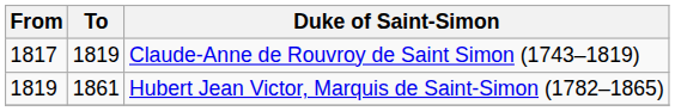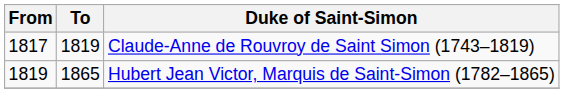 <table class="wikitable">
 <tr>
 <th>From</th>
 <th>To</th>
 <th>Duke of Saint-Simon</th>
 </tr>
 <tr>
 <td>1817</td>
 <td>1819</td>
 <td><a href='#'>Claude-Anne de Rouvroy de Saint Simon</a> (1743–1819)</td>
 </tr>
 <tr>
 <td>1819</td>
-<td>1861</td>
+<td>1865</td>
 <td><a href='#'>Hubert Jean Victor, Marquis de Saint-Simon</a> (1782–1865)</td>
 </tr>
 <tr>
 </tr>
 </table>
